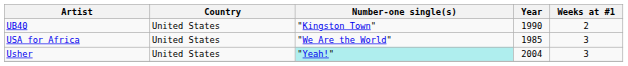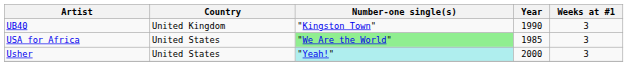 <table class="wikitable">
 <tr>
 <th width="20%">Artist</th>
 <th width="20%">Country</th>
 <th width="30%">Number-one single(s)</th>
 <th width="5%">Year</th>
 <th width="10%">Weeks at #1</th>
 </tr>
 <tr>
 <td><a href='#'>UB40</a></td>
-<td>United States</td>
+<td>United Kingdom</td>
 <td>"<a href='#'>Kingston Town</a>"</td>
 <td align=center>1990</td>
-<td align=center>2</td>
+<td align=center>3</td>
 </tr>
 <tr>
 <td><a href='#'>USA for Africa</a></td>
 <td>United States</td>
-<td>"<a href='#'>We Are the World</a>"</td>
+<td style="background: lightgreen;">"<a href='#'>We Are the World</a>"</td>
 <td align=center>1985</td>
 <td align=center>3</td>
 </tr>
 <tr>
 <td><a href='#'>Usher</a></td>
 <td>United States</td>
 <td style="background: paleturquoise;">"<a href='#'>Yeah!</a>"</td>
-<td align=center>2004</td>
+<td align=center>2000</td>
 <td align=center>3</td>
 </tr>
 <tr>
 </tr>
 </table>
